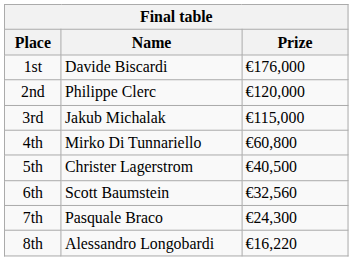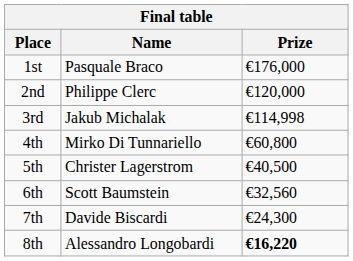 <table class="wikitable">
 <tr>
 <th colspan="3">Final table</th>
 </tr>
 <tr>
 <th style="width:50px;">Place</th>
 <th style="width:175px;">Name</th>
 <th style="width:100px;">Prize</th>
 </tr>
 <tr>
 <td style="text-align:center;">1st</td>
-<td> Davide Biscardi</td>
+<td> Pasquale Braco</td>
 <td>€176,000</td>
 </tr>
 <tr>
 <td style="text-align:center;">2nd</td>
 <td> Philippe Clerc</td>
 <td>€120,000</td>
 </tr>
 <tr>
 <td style="text-align:center;">3rd</td>
 <td> Jakub Michalak</td>
-<td>€115,000</td>
+<td>€114,998</td>
 </tr>
 <tr>
 <td style="text-align:center;">4th</td>
 <td> Mirko Di Tunnariello</td>
 <td>€60,800</td>
 </tr>
 <tr>
 <td style="text-align:center;">5th</td>
 <td> Christer Lagerstrom</td>
 <td>€40,500</td>
 </tr>
 <tr>
 <td style="text-align:center;">6th</td>
 <td> Scott Baumstein</td>
 <td>€32,560</td>
 </tr>
 <tr>
 <td style="text-align:center;">7th</td>
-<td> Pasquale Braco</td>
+<td> Davide Biscardi</td>
 <td>€24,300</td>
 </tr>
 <tr>
 <td style="text-align:center;">8th</td>
 <td> Alessandro Longobardi</td>
-<td>€16,220</td>
+<td><strong>€16,220</strong></td>
 </tr>
 </table>
